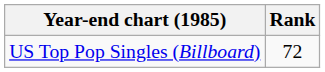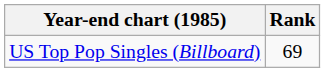 <table class="wikitable sortable">
 <tr>
 <th>Year-end chart (1985)</th>
 <th>Rank</th>
 </tr>
 <tr>
 <td><a href='#'>US Top Pop Singles (<em>Billboard</em>)</a></td>
-<td style="text-align:center;">72</td>
+<td style="text-align:center;">69</td>
 </tr>
 </table>
